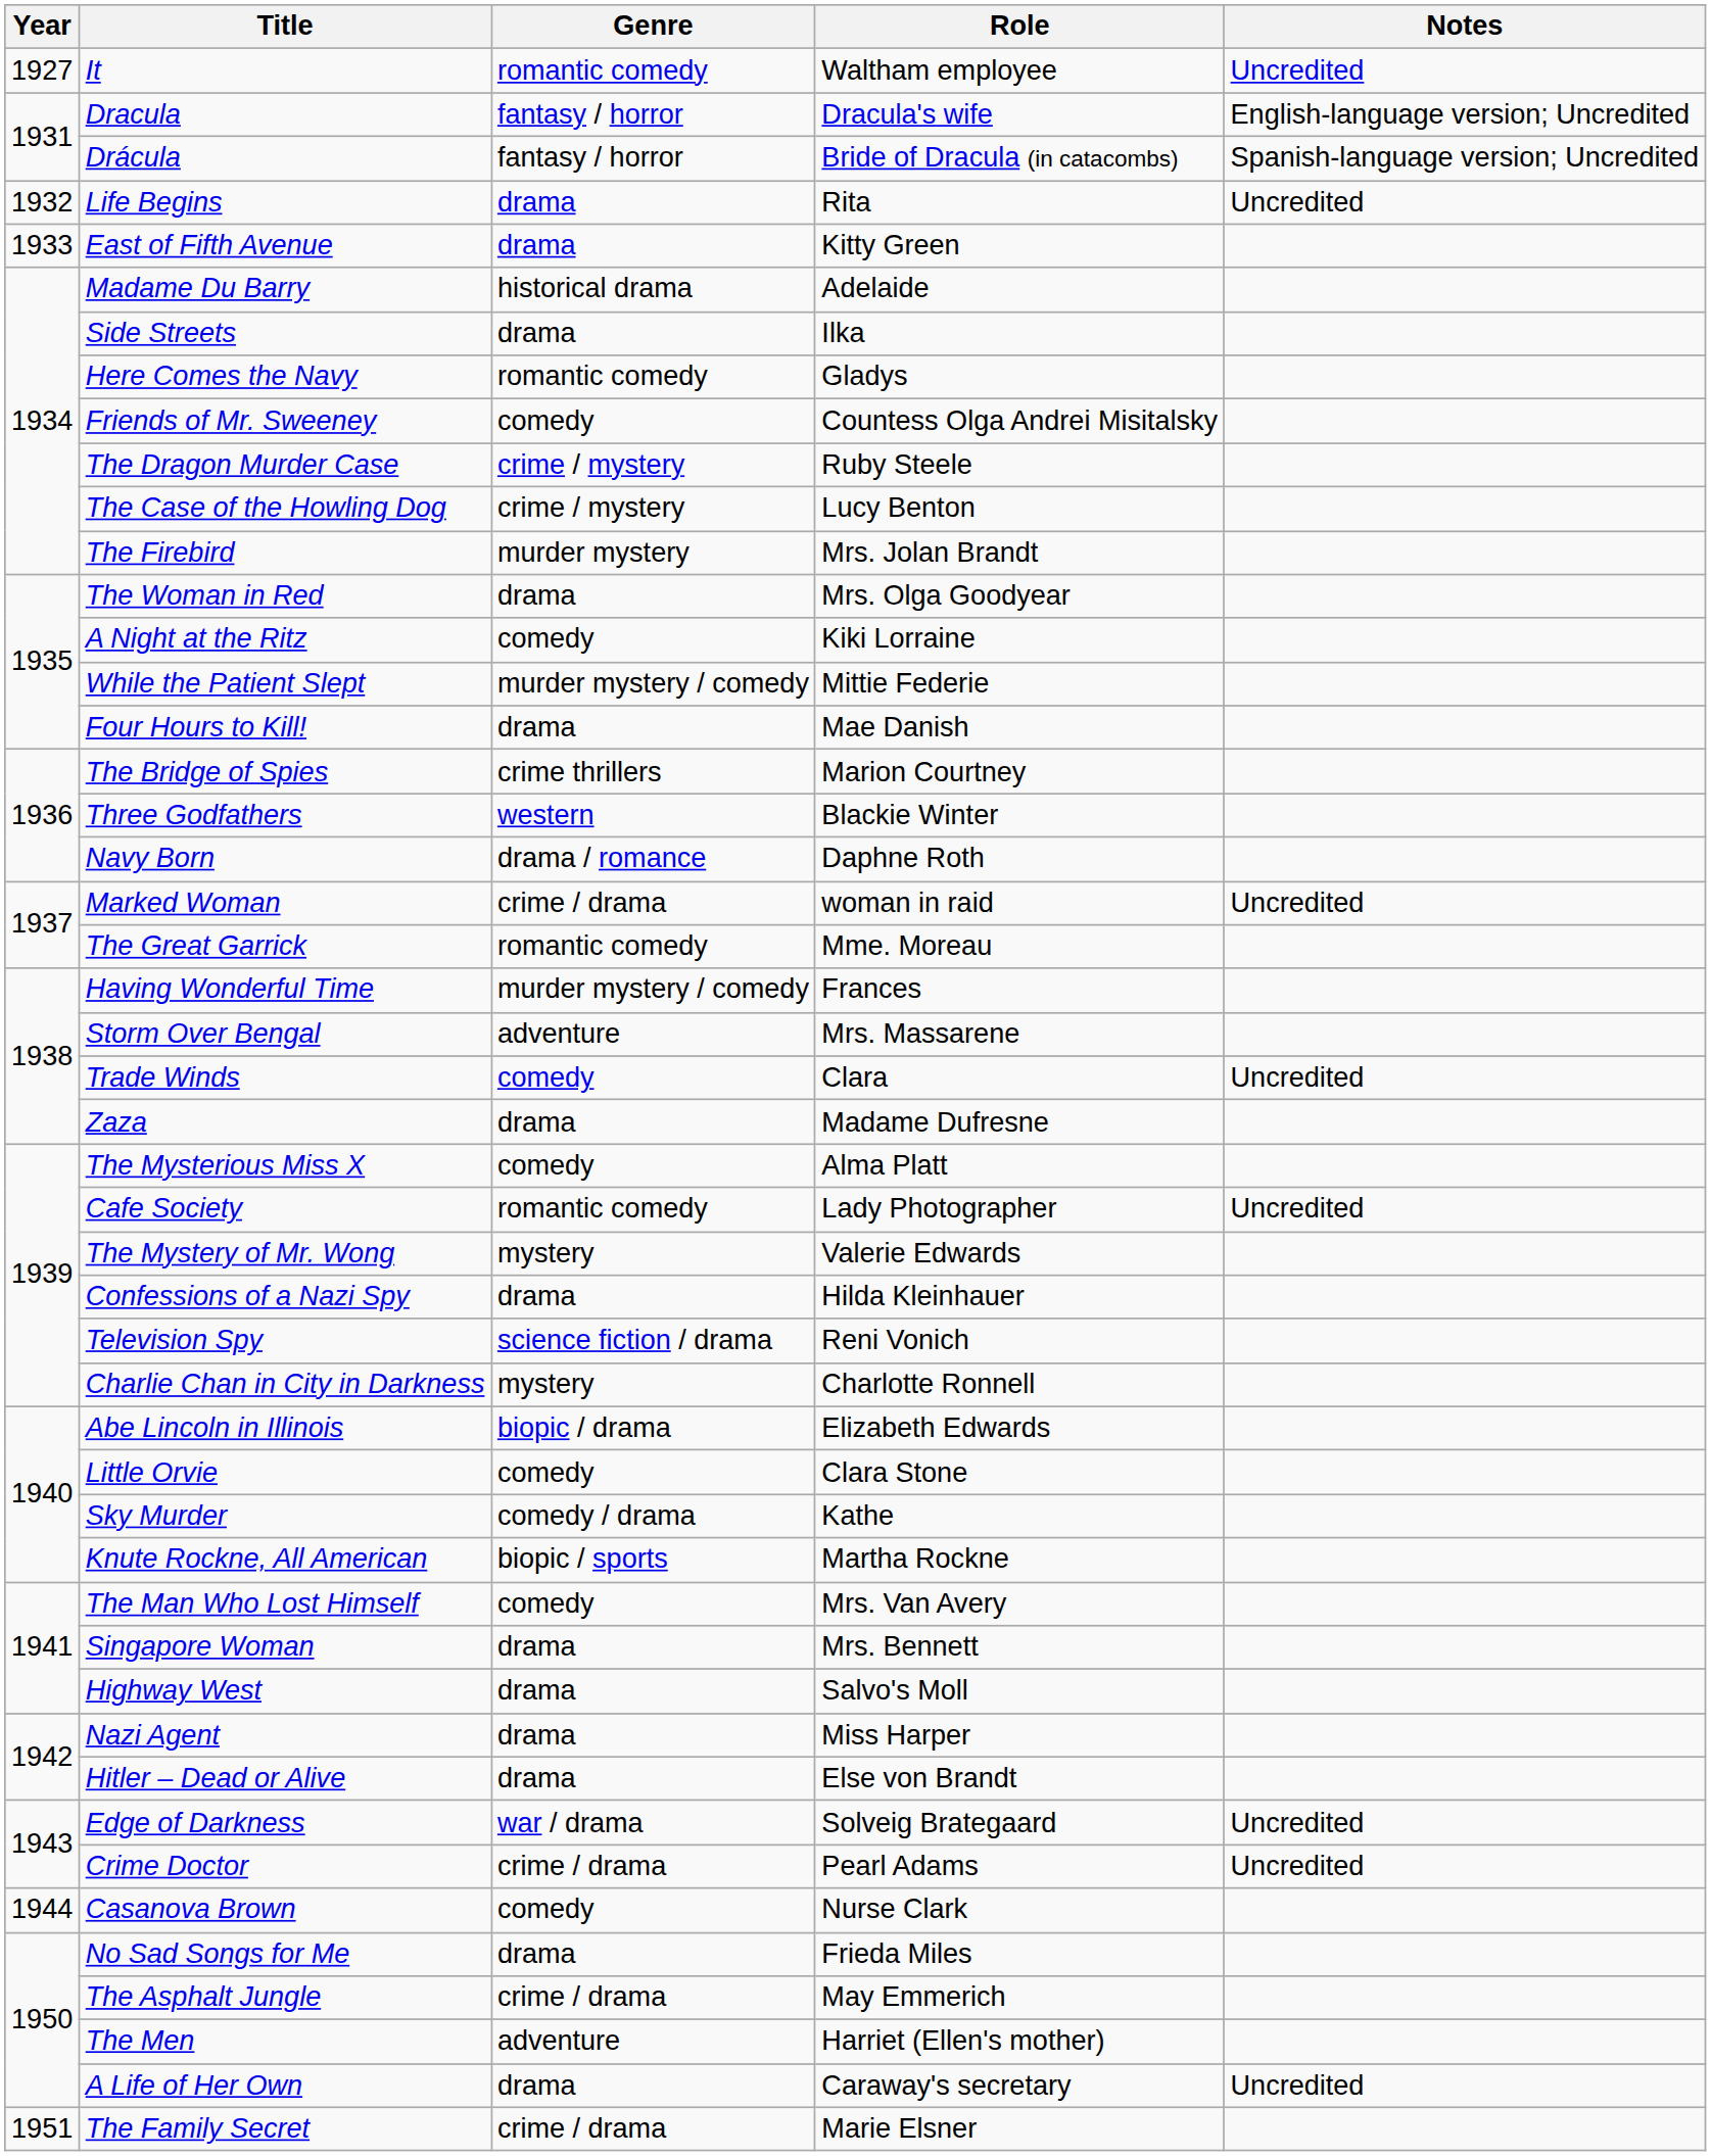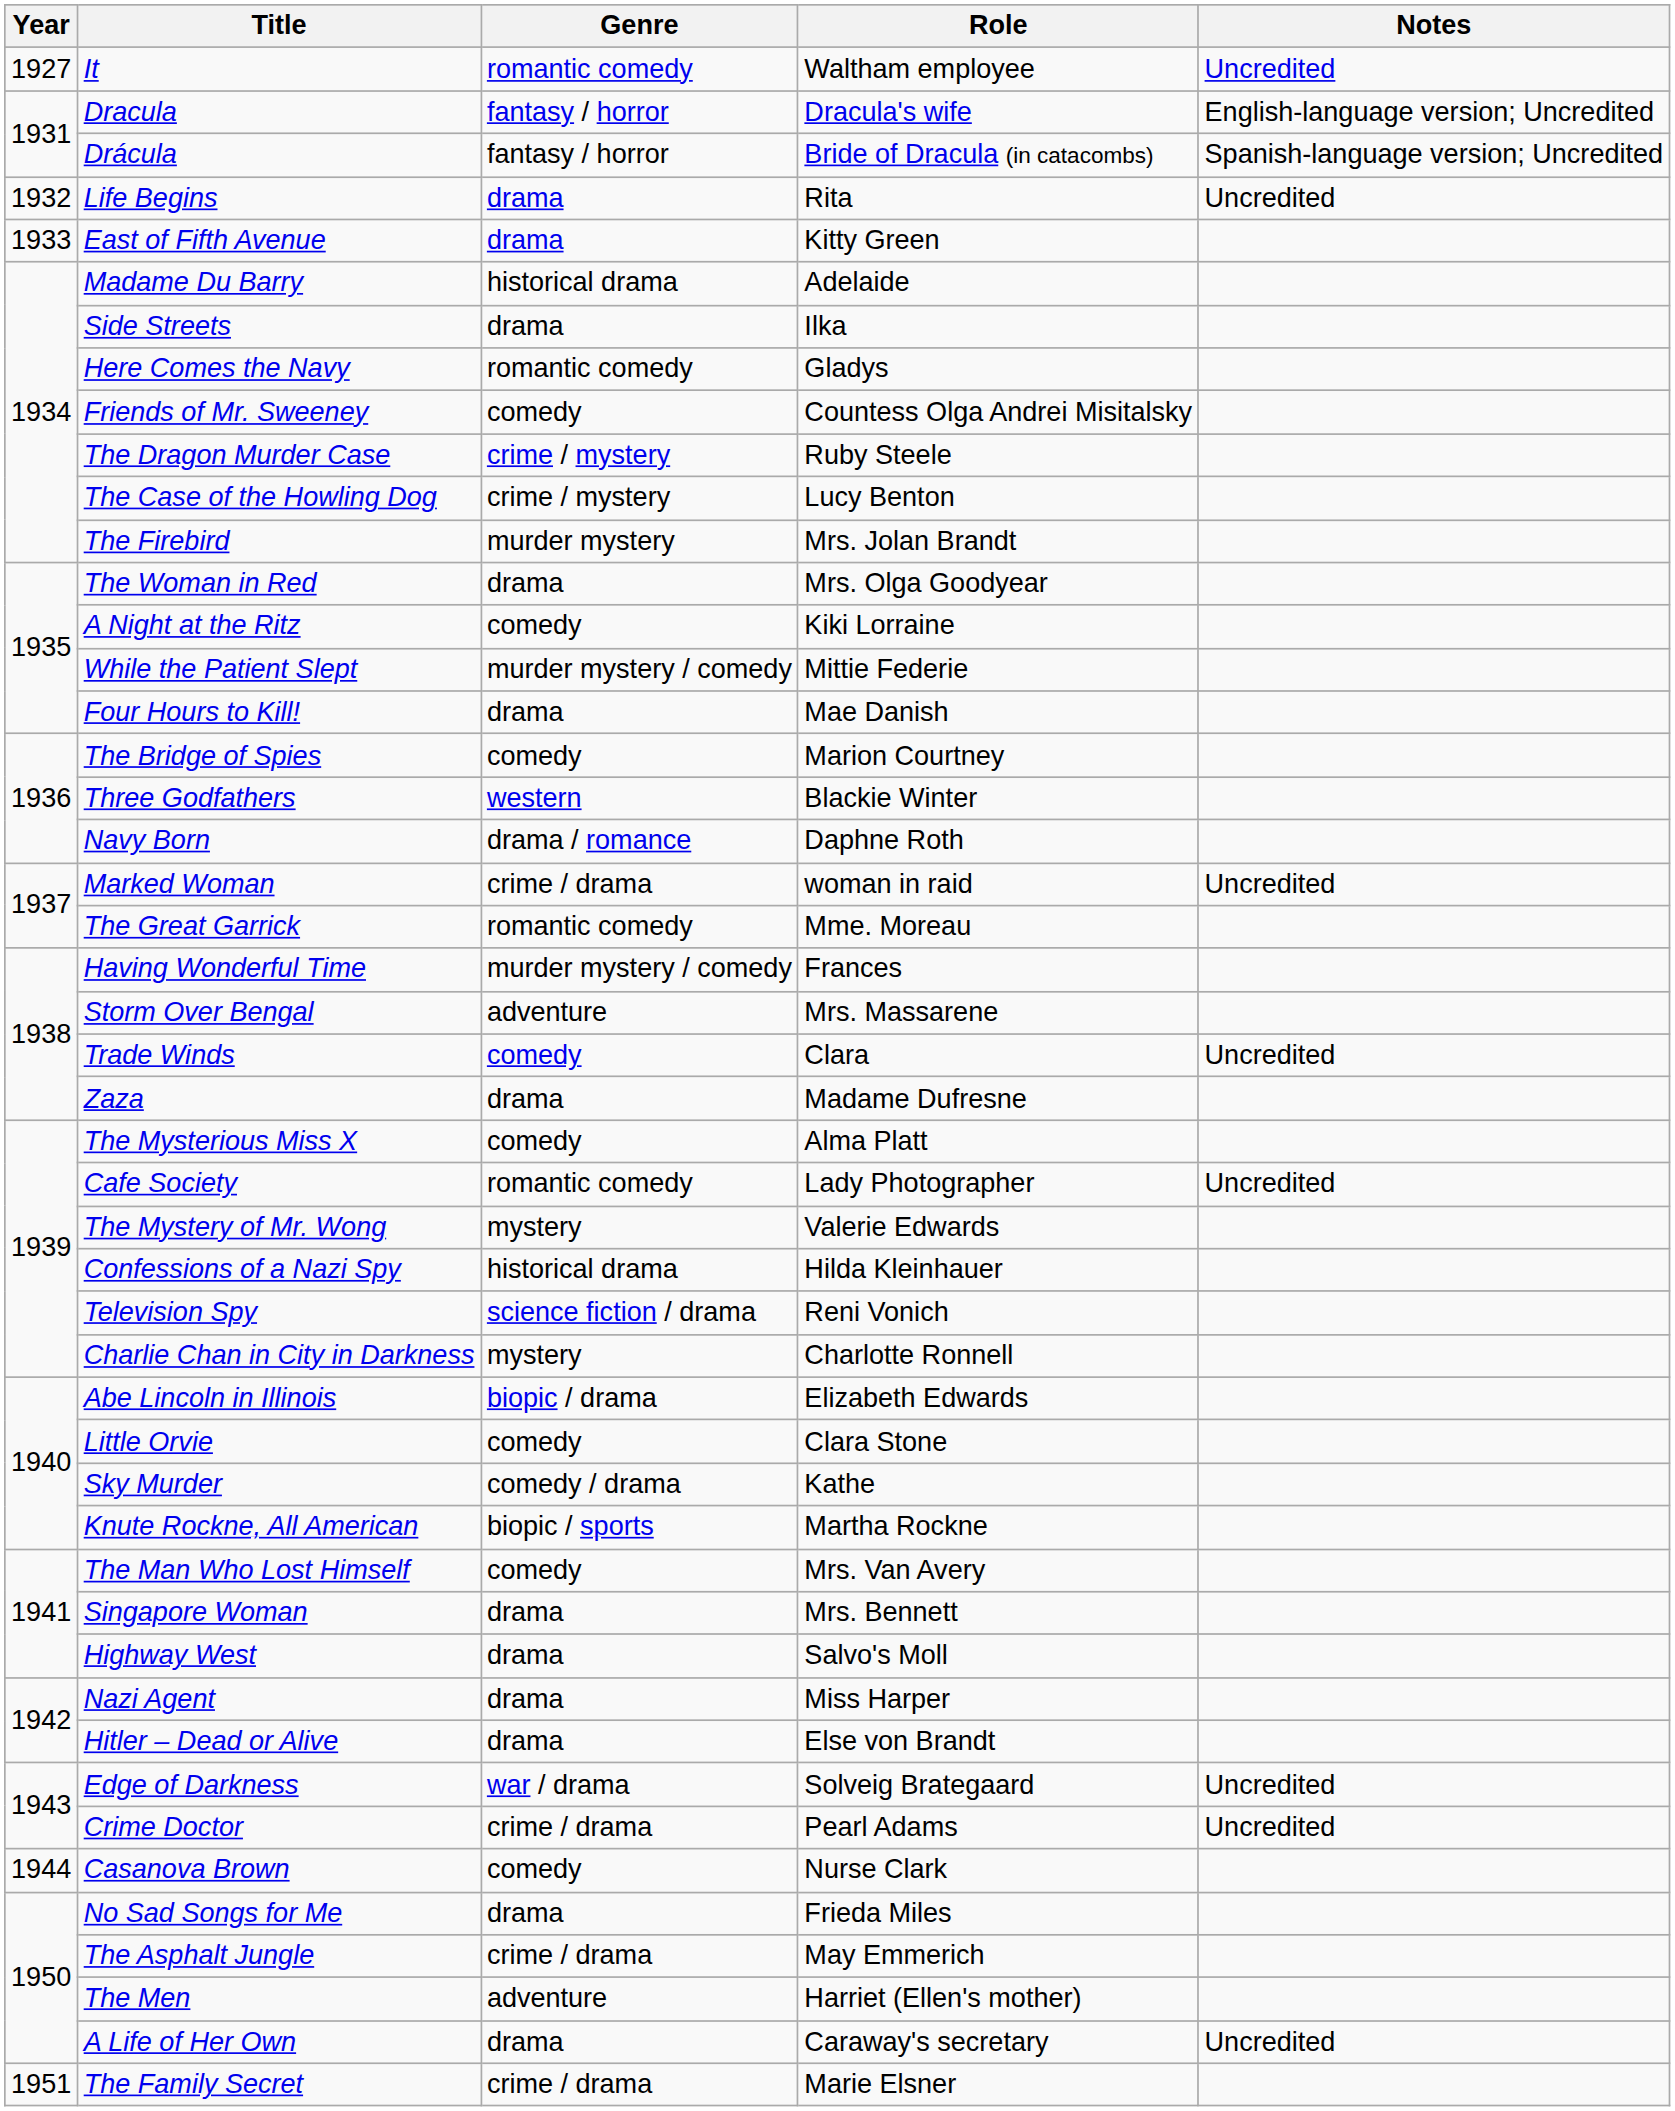 <table class="wikitable sortable">
 <tr>
 <th>Year</th>
 <th>Title</th>
 <th>Genre</th>
 <th>Role</th>
 <th>Notes</th>
 </tr>
 <tr>
 <td rowspan=1>1927</td>
 <td><em><a href='#'>It</a></em></td>
 <td><a href='#'>romantic comedy</a></td>
 <td>Waltham employee</td>
 <td><a href='#'>Uncredited</a></td>
 </tr>
 <tr>
 <td rowspan=2>1931</td>
 <td><em><a href='#'>Dracula</a></em></td>
 <td><a href='#'>fantasy</a> / <a href='#'>horror</a></td>
 <td><a href='#'>Dracula's wife</a></td>
 <td>English-language version; Uncredited</td>
 </tr>
 <tr>
 <td><em><a href='#'>Drácula</a></em></td>
 <td>fantasy / horror</td>
 <td><a href='#'>Bride of Dracula</a> <small>(in catacombs)</small></td>
 <td>Spanish-language version; Uncredited</td>
 </tr>
 <tr>
 <td rowspan=1>1932</td>
 <td><em><a href='#'>Life Begins</a></em></td>
 <td><a href='#'>drama</a></td>
 <td>Rita</td>
 <td>Uncredited</td>
 </tr>
 <tr>
 <td>1933</td>
 <td><em><a href='#'>East of Fifth Avenue</a></em></td>
 <td><a href='#'>drama</a></td>
 <td>Kitty Green</td>
 <td></td>
 </tr>
 <tr>
 <td rowspan=7>1934</td>
 <td><em><a href='#'>Madame Du Barry</a></em></td>
 <td>historical drama</td>
 <td>Adelaide</td>
 <td></td>
 </tr>
 <tr>
 <td><em><a href='#'>Side Streets</a></em></td>
 <td>drama</td>
 <td>Ilka</td>
 <td></td>
 </tr>
 <tr>
 <td><em><a href='#'>Here Comes the Navy</a></em></td>
 <td>romantic comedy</td>
 <td>Gladys</td>
 <td></td>
 </tr>
 <tr>
 <td><em><a href='#'>Friends of Mr. Sweeney</a></em></td>
 <td>comedy</td>
 <td>Countess Olga Andrei Misitalsky</td>
 <td></td>
 </tr>
 <tr>
 <td><em><a href='#'>The Dragon Murder Case</a></em></td>
 <td><a href='#'>crime</a> / <a href='#'>mystery</a></td>
 <td>Ruby Steele</td>
 <td></td>
 </tr>
 <tr>
 <td><em><a href='#'>The Case of the Howling Dog</a></em></td>
 <td>crime / mystery</td>
 <td>Lucy Benton</td>
 <td></td>
 </tr>
 <tr>
 <td><em><a href='#'>The Firebird</a></em></td>
 <td>murder mystery</td>
 <td>Mrs. Jolan Brandt</td>
 <td></td>
 </tr>
 <tr>
 <td rowspan=4>1935</td>
 <td><em><a href='#'>The Woman in Red</a></em></td>
 <td>drama</td>
 <td>Mrs. Olga Goodyear</td>
 <td></td>
 </tr>
 <tr>
 <td><em><a href='#'>A Night at the Ritz</a></em></td>
 <td>comedy</td>
 <td>Kiki Lorraine</td>
 <td></td>
 </tr>
 <tr>
 <td><em><a href='#'>While the Patient Slept</a></em></td>
 <td>murder mystery / comedy</td>
 <td>Mittie Federie</td>
 <td></td>
 </tr>
 <tr>
 <td><em><a href='#'>Four Hours to Kill!</a></em></td>
 <td>drama</td>
 <td>Mae Danish</td>
 <td></td>
 </tr>
 <tr>
 <td rowspan=3>1936</td>
 <td><em><a href='#'>The Bridge of Spies</a></em></td>
-<td>crime thrillers</td>
+<td>comedy</td>
 <td>Marion Courtney</td>
 <td></td>
 </tr>
 <tr>
 <td><em><a href='#'>Three Godfathers</a></em></td>
 <td><a href='#'>western</a></td>
 <td>Blackie Winter</td>
 <td></td>
 </tr>
 <tr>
 <td><em><a href='#'>Navy Born</a></em></td>
 <td>drama / <a href='#'>romance</a></td>
 <td>Daphne Roth</td>
 <td></td>
 </tr>
 <tr>
 <td rowspan=2>1937</td>
 <td><em><a href='#'>Marked Woman</a></em></td>
 <td>crime / drama</td>
 <td>woman in raid</td>
 <td>Uncredited</td>
 </tr>
 <tr>
 <td><em><a href='#'>The Great Garrick</a></em></td>
 <td>romantic comedy</td>
 <td>Mme. Moreau</td>
 <td></td>
 </tr>
 <tr>
 <td rowspan=4>1938</td>
 <td><em><a href='#'>Having Wonderful Time</a></em></td>
 <td>murder mystery / comedy</td>
 <td>Frances</td>
 <td></td>
 </tr>
 <tr>
 <td><em><a href='#'>Storm Over Bengal</a></em></td>
 <td>adventure</td>
 <td>Mrs. Massarene</td>
 <td></td>
 </tr>
 <tr>
 <td><em><a href='#'>Trade Winds</a></em></td>
 <td><a href='#'>comedy</a></td>
 <td>Clara</td>
 <td>Uncredited</td>
 </tr>
 <tr>
 <td><em><a href='#'>Zaza</a></em></td>
 <td>drama</td>
 <td>Madame Dufresne</td>
 <td></td>
 </tr>
 <tr>
 <td rowspan=6>1939</td>
 <td><em><a href='#'>The Mysterious Miss X</a></em></td>
 <td>comedy</td>
 <td>Alma Platt</td>
 <td></td>
 </tr>
 <tr>
 <td><em><a href='#'>Cafe Society</a></em></td>
 <td>romantic comedy</td>
 <td>Lady Photographer</td>
 <td>Uncredited</td>
 </tr>
 <tr>
 <td><em><a href='#'>The Mystery of Mr. Wong</a></em></td>
 <td>mystery</td>
 <td>Valerie Edwards</td>
 <td></td>
 </tr>
 <tr>
 <td><em><a href='#'>Confessions of a Nazi Spy</a></em></td>
-<td>drama</td>
+<td>historical drama</td>
 <td>Hilda Kleinhauer</td>
 <td></td>
 </tr>
 <tr>
 <td><em><a href='#'>Television Spy</a></em></td>
 <td><a href='#'>science fiction</a> / drama</td>
 <td>Reni Vonich</td>
 <td></td>
 </tr>
 <tr>
 <td><em><a href='#'>Charlie Chan in City in Darkness</a></em></td>
 <td>mystery</td>
 <td>Charlotte Ronnell</td>
 <td></td>
 </tr>
 <tr>
 <td rowspan=4>1940</td>
 <td><em><a href='#'>Abe Lincoln in Illinois</a></em></td>
 <td><a href='#'>biopic</a> / drama</td>
 <td>Elizabeth Edwards</td>
 <td></td>
 </tr>
 <tr>
 <td><em><a href='#'>Little Orvie</a></em></td>
 <td>comedy</td>
 <td>Clara Stone</td>
 <td></td>
 </tr>
 <tr>
 <td><em><a href='#'>Sky Murder</a></em></td>
 <td>comedy / drama</td>
 <td>Kathe</td>
 <td></td>
 </tr>
 <tr>
 <td><em><a href='#'>Knute Rockne, All American</a></em></td>
 <td>biopic / <a href='#'>sports</a></td>
 <td>Martha Rockne</td>
 <td></td>
 </tr>
 <tr>
 <td rowspan=3>1941</td>
 <td><em><a href='#'>The Man Who Lost Himself</a></em></td>
 <td>comedy</td>
 <td>Mrs. Van Avery</td>
 <td></td>
 </tr>
 <tr>
 <td><em><a href='#'>Singapore Woman</a></em></td>
 <td>drama</td>
 <td>Mrs. Bennett</td>
 <td></td>
 </tr>
 <tr>
 <td><em><a href='#'>Highway West</a></em></td>
 <td>drama</td>
 <td>Salvo's Moll</td>
 <td></td>
 </tr>
 <tr>
 <td rowspan=2>1942</td>
 <td><em><a href='#'>Nazi Agent</a></em></td>
 <td>drama</td>
 <td>Miss Harper</td>
 <td></td>
 </tr>
 <tr>
 <td><em><a href='#'>Hitler – Dead or Alive</a></em></td>
 <td>drama</td>
 <td>Else von Brandt</td>
 <td></td>
 </tr>
 <tr>
 <td rowspan=2>1943</td>
 <td><em><a href='#'>Edge of Darkness</a></em></td>
 <td><a href='#'>war</a> / drama</td>
 <td>Solveig Brategaard</td>
 <td>Uncredited</td>
 </tr>
 <tr>
 <td><em><a href='#'>Crime Doctor</a></em></td>
 <td>crime / drama</td>
 <td>Pearl Adams</td>
 <td>Uncredited</td>
 </tr>
 <tr>
 <td rowspan=1>1944</td>
 <td><em><a href='#'>Casanova Brown</a></em></td>
 <td>comedy</td>
 <td>Nurse Clark</td>
 <td></td>
 </tr>
 <tr>
 <td rowspan=4>1950</td>
 <td><em><a href='#'>No Sad Songs for Me</a></em></td>
 <td>drama</td>
 <td>Frieda Miles</td>
 <td></td>
 </tr>
 <tr>
 <td><em><a href='#'>The Asphalt Jungle</a></em></td>
 <td>crime / drama</td>
 <td>May Emmerich</td>
 <td></td>
 </tr>
 <tr>
 <td><em><a href='#'>The Men</a></em></td>
 <td>adventure</td>
 <td>Harriet (Ellen's mother)</td>
 <td></td>
 </tr>
 <tr>
 <td><em><a href='#'>A Life of Her Own</a></em></td>
 <td>drama</td>
 <td>Caraway's secretary</td>
 <td>Uncredited</td>
 </tr>
 <tr>
 <td rowspan=1>1951</td>
 <td><em><a href='#'>The Family Secret</a></em></td>
 <td>crime / drama</td>
 <td>Marie Elsner</td>
 <td></td>
 </tr>
 </table>
